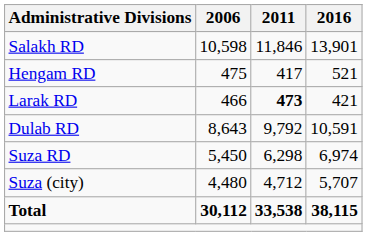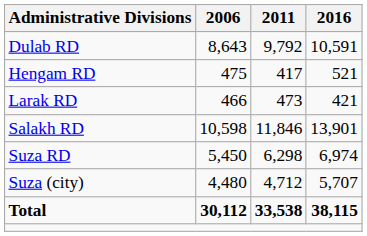 <table class="wikitable">
 <tr>
 <th>Administrative Divisions</th>
 <th>2006</th>
 <th>2011</th>
 <th>2016</th>
 </tr>
 <tr>
-<td><a href='#'>Salakh RD</a></td>
-<td style="text-align: right;">10,598</td>
-<td style="text-align: right;">11,846</td>
-<td style="text-align: right;">13,901</td>
+<td><a href='#'>Dulab RD</a></td>
+<td style="text-align: right;">8,643</td>
+<td style="text-align: right;">9,792</td>
+<td style="text-align: right;">10,591</td>
 </tr>
 <tr>
 <td><a href='#'>Hengam RD</a></td>
 <td style="text-align: right;">475</td>
 <td style="text-align: right;">417</td>
 <td style="text-align: right;">521</td>
 </tr>
 <tr>
 <td><a href='#'>Larak RD</a></td>
 <td style="text-align: right;">466</td>
-<td style="text-align: right;"><strong>473</strong></td>
+<td style="text-align: right;">473</td>
 <td style="text-align: right;">421</td>
 </tr>
 <tr>
-<td><a href='#'>Dulab RD</a></td>
-<td style="text-align: right;">8,643</td>
-<td style="text-align: right;">9,792</td>
-<td style="text-align: right;">10,591</td>
+<td><a href='#'>Salakh RD</a></td>
+<td style="text-align: right;">10,598</td>
+<td style="text-align: right;">11,846</td>
+<td style="text-align: right;">13,901</td>
 </tr>
 <tr>
 <td><a href='#'>Suza RD</a></td>
 <td style="text-align: right;">5,450</td>
 <td style="text-align: right;">6,298</td>
 <td style="text-align: right;">6,974</td>
 </tr>
 <tr>
 <td><a href='#'>Suza</a> (city)</td>
 <td style="text-align: right;">4,480</td>
 <td style="text-align: right;">4,712</td>
 <td style="text-align: right;">5,707</td>
 </tr>
 <tr>
 <td><strong>Total</strong></td>
 <td style="text-align: right;"><strong>30,112</strong></td>
 <td style="text-align: right;"><strong>33,538</strong></td>
 <td style="text-align: right;"><strong>38,115</strong></td>
 </tr>
 <tr>
 <td colspan=4></td>
 </tr>
 </table>
